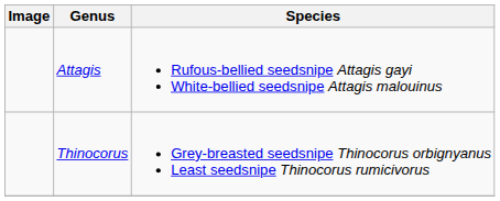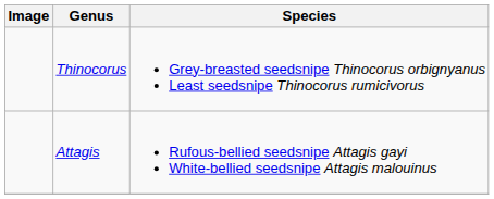 <table class="wikitable collapsible">
 <tr>
 <th>Image</th>
 <th>Genus</th>
 <th>Species</th>
 </tr>
 <tr>
 <td></td>
+<td><em><a href='#'>Thinocorus</a></em> </td>
+<td><br><ul><li><a href='#'>Grey-breasted seedsnipe</a> <em>Thinocorus orbignyanus</em></li><li><a href='#'>Least seedsnipe</a> <em>Thinocorus rumicivorus</em></li></ul></td>
+</tr>
+<tr>
+<td></td>
 <td><em><a href='#'>Attagis</a></em> </td>
 <td><br><ul><li><a href='#'>Rufous-bellied seedsnipe</a> <em>Attagis gayi</em></li><li><a href='#'>White-bellied seedsnipe</a> <em>Attagis malouinus</em></li></ul></td>
 </tr>
 <tr>
-<td></td>
-<td><em><a href='#'>Thinocorus</a></em> </td>
-<td><br><ul><li><a href='#'>Grey-breasted seedsnipe</a> <em>Thinocorus orbignyanus</em></li><li><a href='#'>Least seedsnipe</a> <em>Thinocorus rumicivorus</em></li></ul></td>
-</tr>
-<tr>
 </tr>
 </table>
